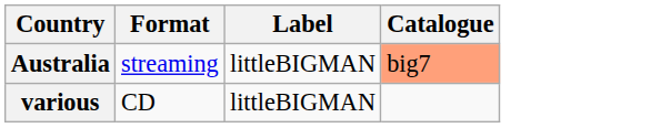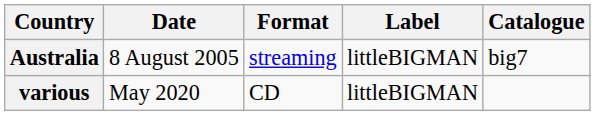 <table class="wikitable plainrowheaders">
 <tr>
 <th scope="col">Country</th>
+<th scope="col">Date</th>
 <th scope="col">Format</th>
 <th scope="col">Label</th>
 <th scope="col">Catalogue</th>
 </tr>
 <tr>
 <th scope="row">Australia</th>
+<td>8 August 2005</td>
 <td><a href='#'>streaming</a></td>
 <td>littleBIGMAN</td>
-<td style="background: lightsalmon;">big7</td>
+<td>big7</td>
 </tr>
 <tr>
 <th scope="row">various</th>
+<td>May 2020</td>
 <td>CD</td>
 <td>littleBIGMAN</td>
 <td></td>
 </tr>
 </table>
